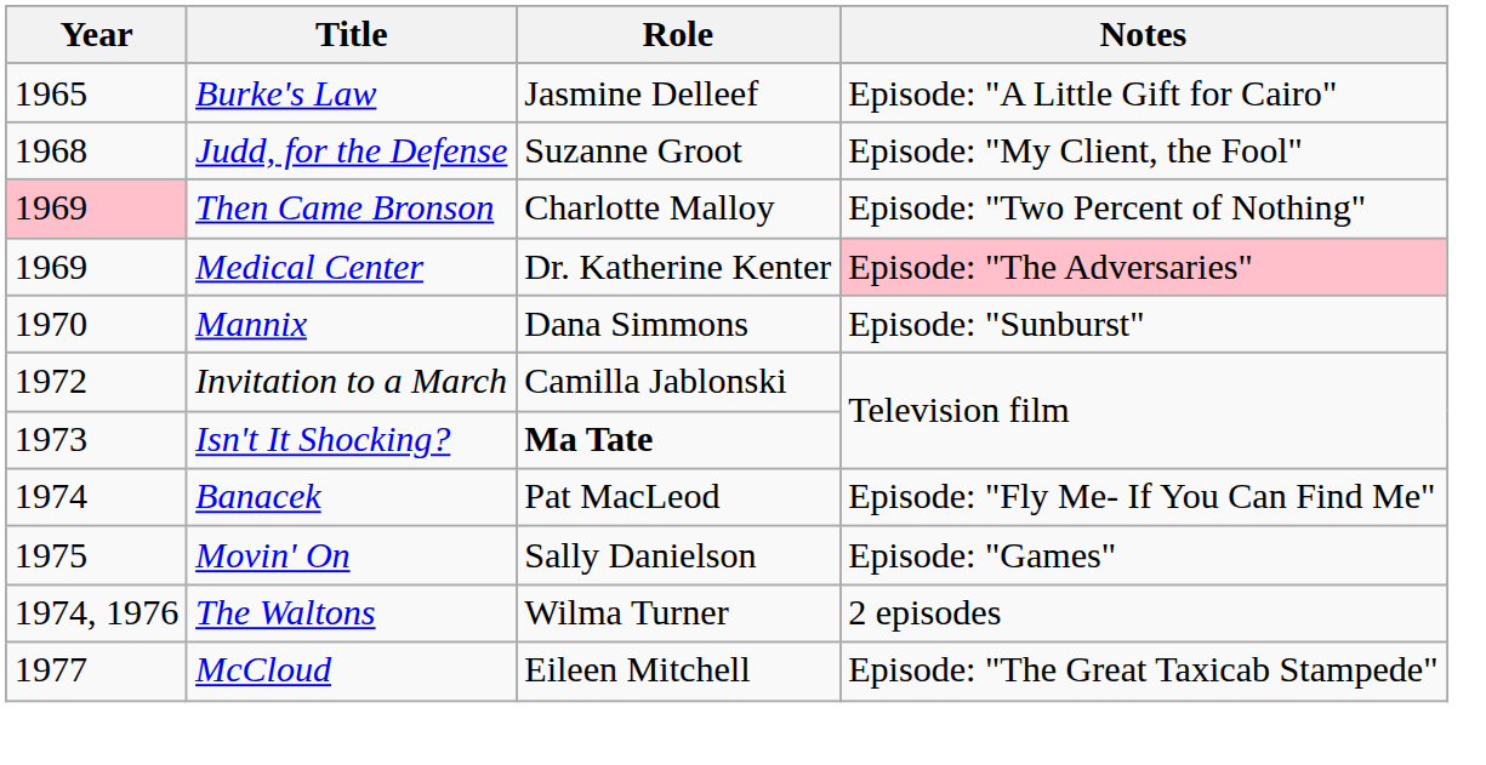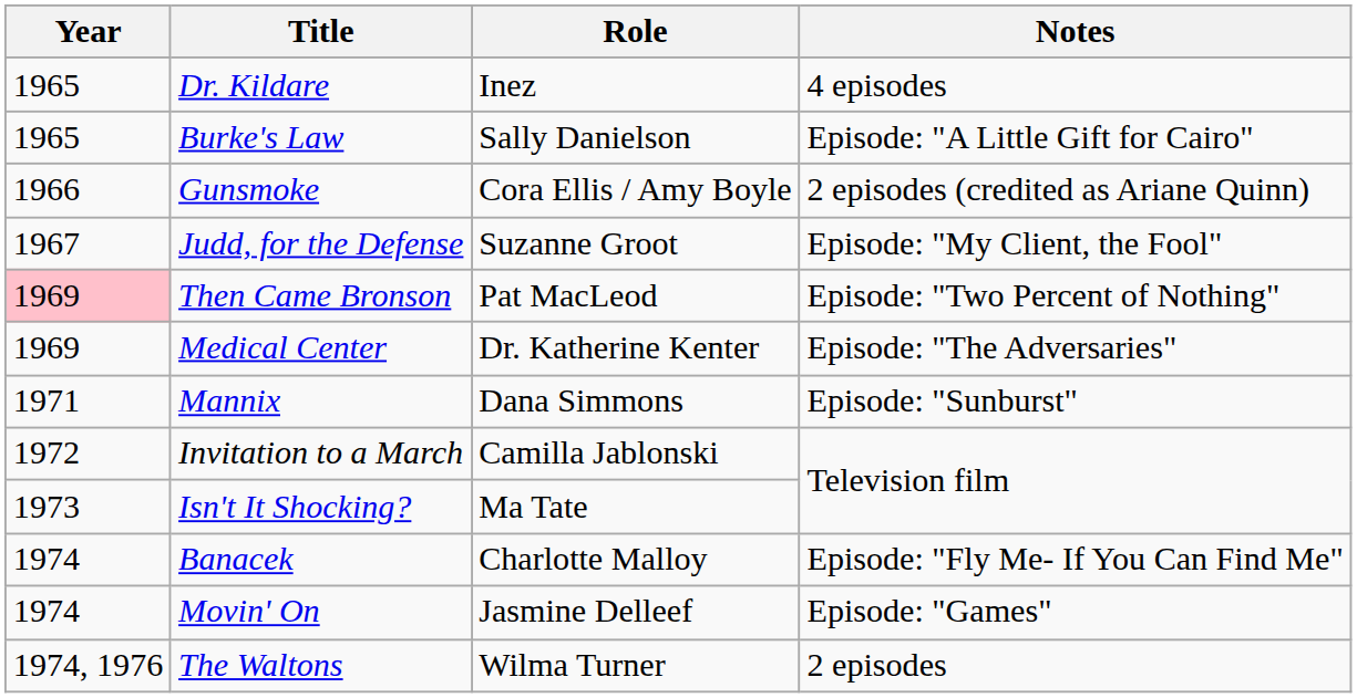 <table class="wikitable sortable">
 <tr>
 <th>Year</th>
 <th>Title</th>
 <th>Role</th>
 <th>Notes</th>
 </tr>
 <tr>
 <td>1965</td>
+<td><a href='#'><em>Dr. Kildare</em></a></td>
+<td>Inez</td>
+<td>4 episodes</td>
+</tr>
+<tr>
+<td>1965</td>
 <td><a href='#'><em>Burke's Law</em></a></td>
-<td>Jasmine Delleef</td>
+<td>Sally Danielson</td>
 <td>Episode: "A Little Gift for Cairo"</td>
 </tr>
 <tr>
-<td>1968</td>
+<td>1966</td>
+<td><em><a href='#'>Gunsmoke</a></em></td>
+<td>Cora Ellis / Amy Boyle</td>
+<td>2 episodes (credited as Ariane Quinn)</td>
+</tr>
+<tr>
+<td>1967</td>
 <td><em><a href='#'>Judd, for the Defense</a></em></td>
 <td>Suzanne Groot</td>
 <td>Episode: "My Client, the Fool"</td>
 </tr>
 <tr>
 <td style="background: pink;">1969</td>
 <td><em><a href='#'>Then Came Bronson</a></em></td>
-<td>Charlotte Malloy</td>
+<td>Pat MacLeod</td>
 <td>Episode: "Two Percent of Nothing"</td>
 </tr>
 <tr>
 <td>1969</td>
 <td><a href='#'><em>Medical Center</em></a></td>
 <td>Dr. Katherine Kenter</td>
-<td style="background: pink;">Episode: "The Adversaries"</td>
+<td>Episode: "The Adversaries"</td>
 </tr>
 <tr>
-<td>1970</td>
+<td>1971</td>
 <td><em><a href='#'>Mannix</a></em></td>
 <td>Dana Simmons</td>
 <td>Episode: "Sunburst"</td>
 </tr>
 <tr>
 <td>1972</td>
 <td><em>Invitation to a March</em></td>
 <td>Camilla Jablonski</td>
 <td rowspan="2">Television film</td>
 </tr>
 <tr>
 <td>1973</td>
 <td><em><a href='#'>Isn't It Shocking?</a></em></td>
-<td><strong>Ma Tate</strong></td>
+<td>Ma Tate</td>
 </tr>
 <tr>
 <td>1974</td>
 <td><em><a href='#'>Banacek</a></em></td>
-<td>Pat MacLeod</td>
+<td>Charlotte Malloy</td>
 <td>Episode: "Fly Me- If You Can Find Me"</td>
 </tr>
 <tr>
-<td>1975</td>
+<td>1974</td>
 <td><a href='#'><em>Movin' On</em></a></td>
-<td>Sally Danielson</td>
+<td>Jasmine Delleef</td>
 <td>Episode: "Games"</td>
 </tr>
 <tr>
 <td>1974, 1976</td>
 <td><em><a href='#'>The Waltons</a></em></td>
 <td>Wilma Turner</td>
 <td>2 episodes</td>
 </tr>
-<tr>
-<td>1977</td>
-<td><a href='#'><em>McCloud</em></a></td>
-<td>Eileen Mitchell</td>
-<td>Episode: "The Great Taxicab Stampede"</td>
-</tr>
 </table>
